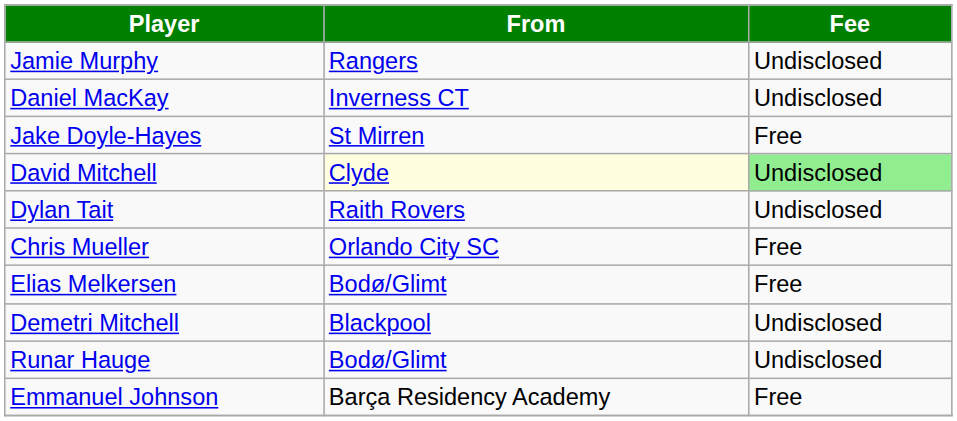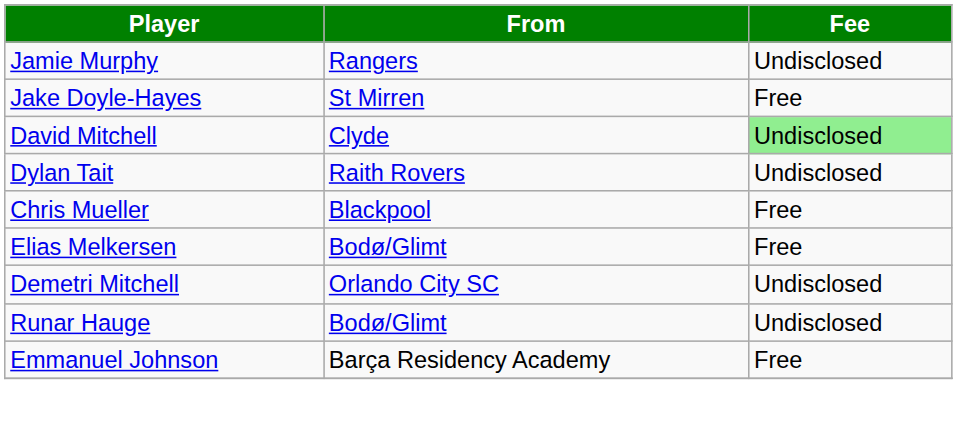 <table class="wikitable" style="text-align:left; font-size:95%;width:98%;">
 <tr>
 <th style="background:#008000; color:white;">Player</th>
 <th style="background:#008000; color:white;">From</th>
 <th style="background:#008000; color:white;">Fee</th>
 </tr>
 <tr>
 <td> <a href='#'>Jamie Murphy</a></td>
 <td> <a href='#'>Rangers</a></td>
 <td>Undisclosed</td>
 </tr>
 <tr>
-<td> <a href='#'>Daniel MacKay</a></td>
-<td> <a href='#'>Inverness CT</a></td>
-<td>Undisclosed</td>
-</tr>
-<tr>
 <td> <a href='#'>Jake Doyle-Hayes</a></td>
 <td> <a href='#'>St Mirren</a></td>
 <td>Free</td>
 </tr>
 <tr>
 <td> <a href='#'>David Mitchell</a></td>
-<td style="background: lightyellow;"> <a href='#'>Clyde</a></td>
+<td> <a href='#'>Clyde</a></td>
 <td style="background: lightgreen;">Undisclosed</td>
 </tr>
 <tr>
 <td> <a href='#'>Dylan Tait</a></td>
 <td> <a href='#'>Raith Rovers</a></td>
 <td>Undisclosed</td>
 </tr>
 <tr>
 <td> <a href='#'>Chris Mueller</a></td>
-<td> <a href='#'>Orlando City SC</a></td>
+<td> <a href='#'>Blackpool</a></td>
 <td>Free</td>
 </tr>
 <tr>
 <td> <a href='#'>Elias Melkersen</a></td>
 <td> <a href='#'>Bodø/Glimt</a></td>
 <td>Free</td>
 </tr>
 <tr>
 <td> <a href='#'>Demetri Mitchell</a></td>
-<td> <a href='#'>Blackpool</a></td>
+<td> <a href='#'>Orlando City SC</a></td>
 <td>Undisclosed</td>
 </tr>
 <tr>
 <td> <a href='#'>Runar Hauge</a></td>
 <td> <a href='#'>Bodø/Glimt</a></td>
 <td>Undisclosed</td>
 </tr>
 <tr>
 <td> <a href='#'>Emmanuel Johnson</a></td>
 <td> Barça Residency Academy</td>
 <td>Free</td>
 </tr>
 <tr>
 </tr>
 </table>
